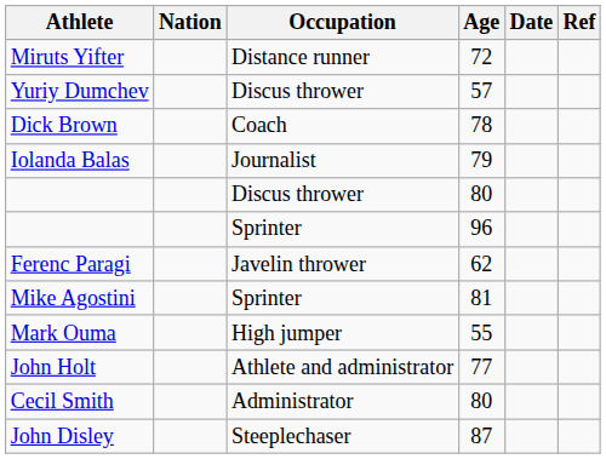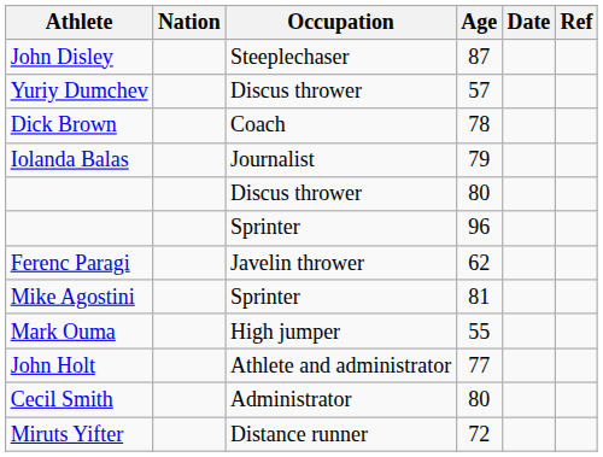 <table class="wikitable sortable" style="text-align: left;">
 <tr>
 <th>Athlete</th>
 <th>Nation</th>
 <th>Occupation</th>
 <th>Age</th>
 <th>Date</th>
 <th class="unsortable">Ref</th>
 </tr>
 <tr>
-<td><a href='#'>Miruts Yifter</a></td>
+<td><a href='#'>John Disley</a></td>
 <td></td>
-<td>Distance runner</td>
-<td align=center>72</td>
+<td>Steeplechaser</td>
+<td align=center>87</td>
 <td></td>
 <td></td>
 </tr>
 <tr>
 <td><a href='#'>Yuriy Dumchev</a></td>
 <td></td>
 <td>Discus thrower</td>
 <td align=center>57</td>
 <td></td>
 <td></td>
 </tr>
 <tr>
 <td><a href='#'>Dick Brown</a></td>
 <td></td>
 <td>Coach</td>
 <td align=center>78</td>
 <td></td>
 <td></td>
 </tr>
 <tr>
 <td><a href='#'>Iolanda Balas</a></td>
 <td></td>
 <td>Journalist</td>
 <td align=center>79</td>
 <td></td>
 <td></td>
 </tr>
 <tr>
 <td></td>
 <td></td>
 <td>Discus thrower</td>
 <td align=center>80</td>
 <td></td>
 <td></td>
 </tr>
 <tr>
 <td></td>
 <td></td>
 <td>Sprinter</td>
 <td align=center>96</td>
 <td></td>
 <td></td>
 </tr>
 <tr>
 <td><a href='#'>Ferenc Paragi</a></td>
 <td></td>
 <td>Javelin thrower</td>
 <td align=center>62</td>
 <td></td>
 <td></td>
 </tr>
 <tr>
 <td><a href='#'>Mike Agostini</a></td>
 <td></td>
 <td>Sprinter</td>
 <td align=center>81</td>
 <td></td>
 <td></td>
 </tr>
 <tr>
 <td><a href='#'>Mark Ouma</a></td>
 <td></td>
 <td>High jumper</td>
 <td align=center>55</td>
 <td></td>
 <td></td>
 </tr>
 <tr>
 <td><a href='#'>John Holt</a></td>
 <td></td>
 <td>Athlete and administrator</td>
 <td align=center>77</td>
 <td></td>
 <td></td>
 </tr>
 <tr>
 <td><a href='#'>Cecil Smith</a></td>
 <td></td>
 <td>Administrator</td>
 <td align=center>80</td>
 <td></td>
 <td></td>
 </tr>
 <tr>
-<td><a href='#'>John Disley</a></td>
+<td><a href='#'>Miruts Yifter</a></td>
 <td></td>
-<td>Steeplechaser</td>
-<td align=center>87</td>
+<td>Distance runner</td>
+<td align=center>72</td>
 <td></td>
 <td></td>
 </tr>
 </table>
